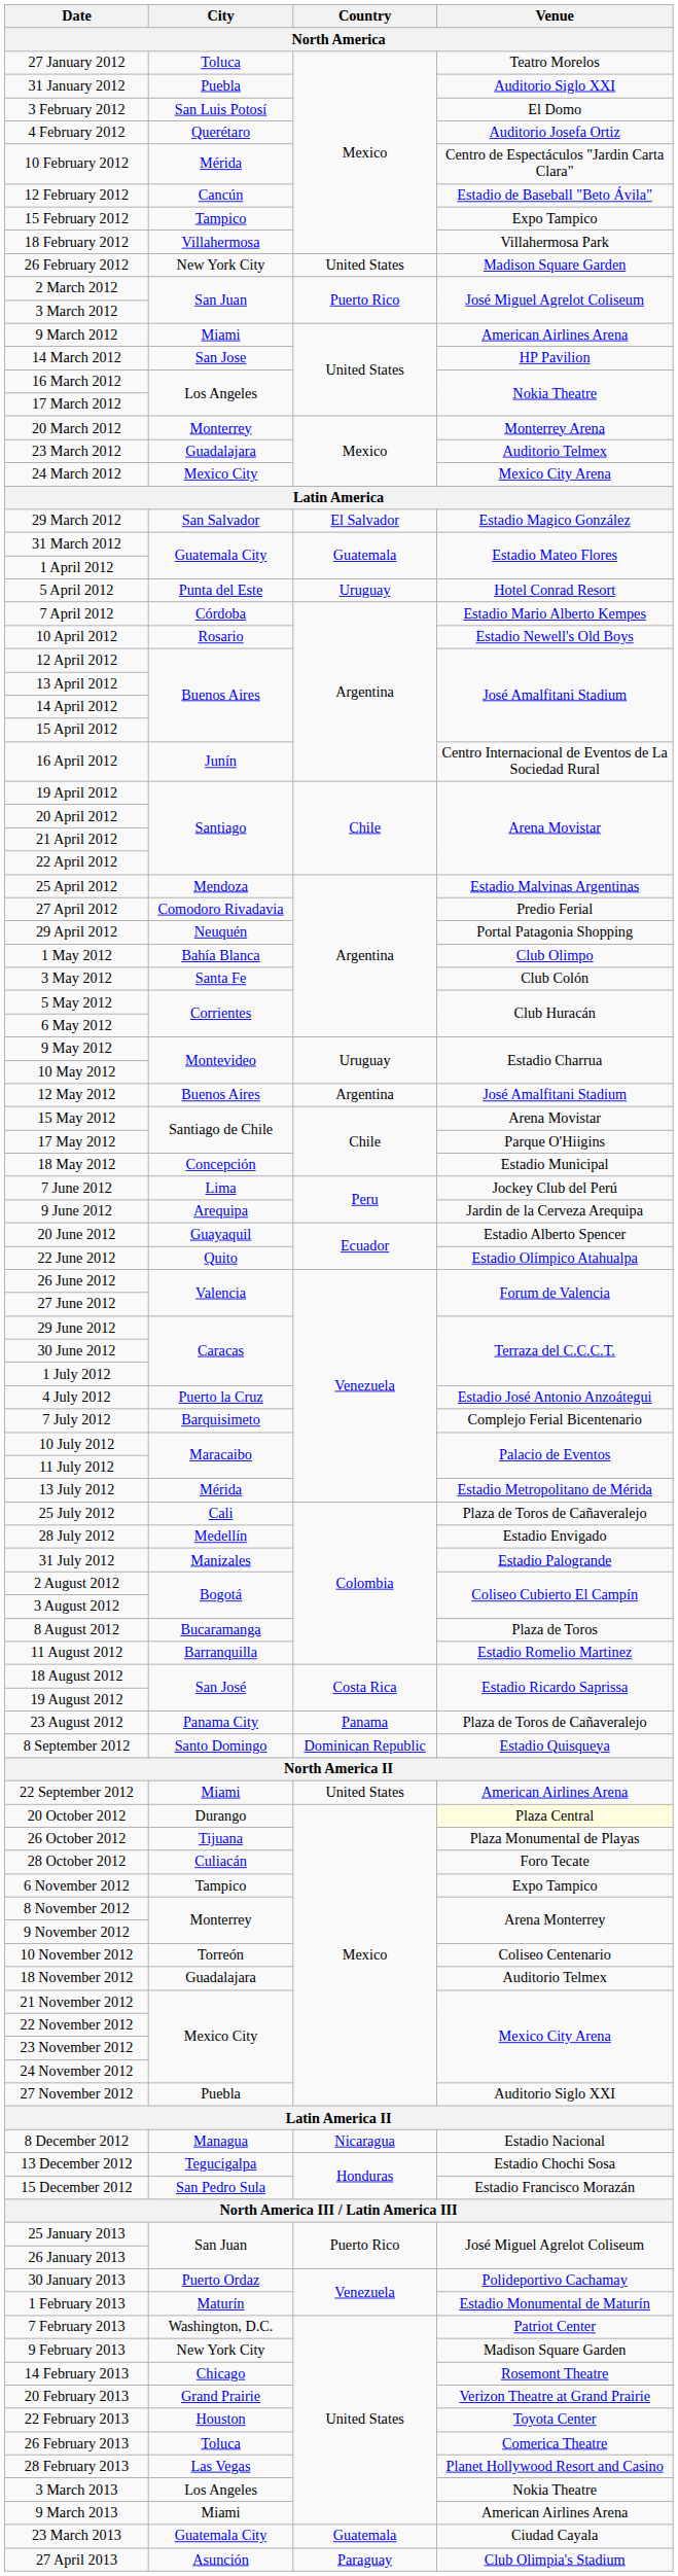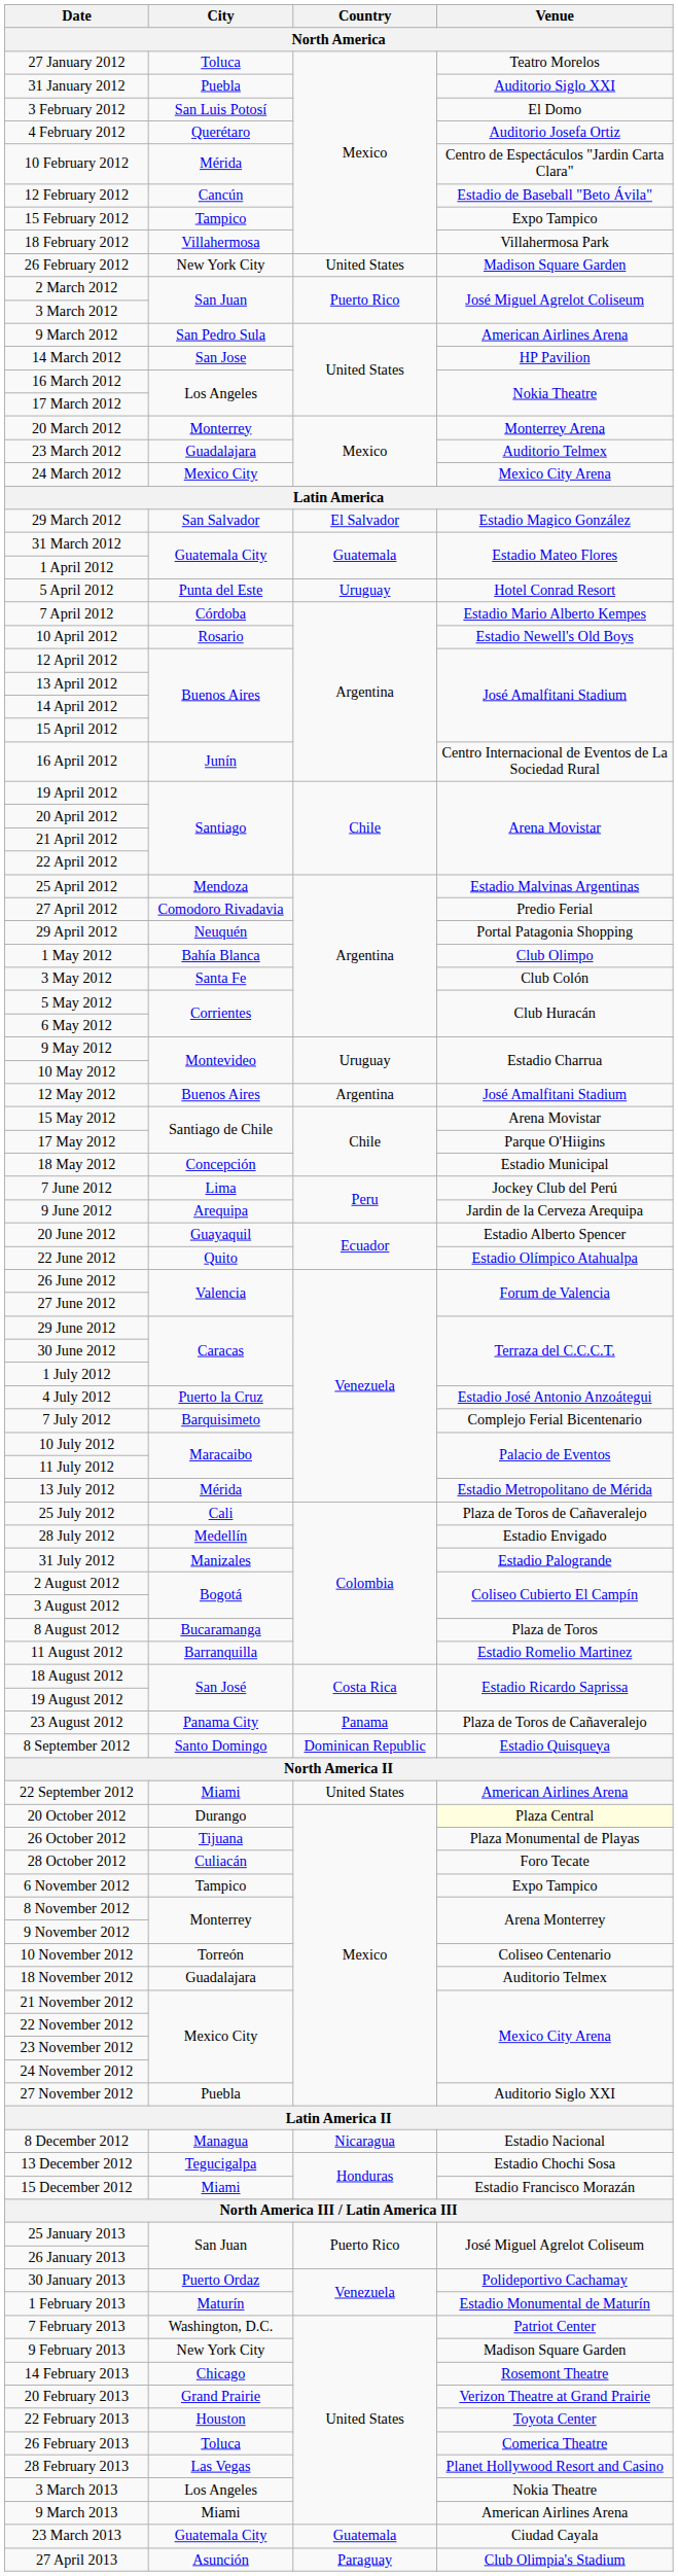 <table class="wikitable" style="text-align:center;">
 <tr>
 <th style="width:150px;">Date</th>
 <th style="width:150px;">City</th>
 <th style="width:150px;">Country</th>
 <th style="width:250px;">Venue</th>
 </tr>
 <tr>
 <th colspan="4">North America</th>
 </tr>
 <tr>
 <td>27 January 2012</td>
 <td><a href='#'>Toluca</a></td>
 <td rowspan=8>Mexico</td>
 <td>Teatro Morelos</td>
 </tr>
 <tr>
 <td>31 January 2012</td>
 <td><a href='#'>Puebla</a></td>
 <td><a href='#'>Auditorio Siglo XXI</a></td>
 </tr>
 <tr>
 <td>3 February 2012</td>
 <td><a href='#'>San Luis Potosí</a></td>
 <td>El Domo</td>
 </tr>
 <tr>
 <td>4 February 2012</td>
 <td><a href='#'>Querétaro</a></td>
 <td><a href='#'>Auditorio Josefa Ortiz</a></td>
 </tr>
 <tr>
 <td>10 February 2012</td>
 <td><a href='#'>Mérida</a></td>
 <td>Centro de Espectáculos "Jardin Carta Clara"</td>
 </tr>
 <tr>
 <td>12 February 2012</td>
 <td><a href='#'>Cancún</a></td>
 <td><a href='#'>Estadio de Baseball "Beto Ávila"</a></td>
 </tr>
 <tr>
 <td>15 February 2012</td>
 <td rowspan=""><a href='#'>Tampico</a></td>
 <td rowspan="">Expo Tampico</td>
 </tr>
 <tr>
 <td>18 February 2012</td>
 <td rowspan=""><a href='#'>Villahermosa</a></td>
 <td rowspan="">Villahermosa Park</td>
 </tr>
 <tr>
 <td>26 February 2012</td>
 <td>New York City</td>
 <td>United States</td>
 <td><a href='#'>Madison Square Garden</a></td>
 </tr>
 <tr>
 <td>2 March 2012</td>
 <td rowspan="2"><a href='#'>San Juan</a></td>
 <td rowspan="2"><a href='#'>Puerto Rico</a></td>
 <td rowspan="2"><a href='#'>José Miguel Agrelot Coliseum</a></td>
 </tr>
 <tr>
 <td>3 March 2012</td>
 </tr>
 <tr>
 <td>9 March 2012</td>
-<td><a href='#'>Miami</a></td>
+<td><a href='#'>San Pedro Sula</a></td>
 <td rowspan="4">United States</td>
 <td><a href='#'>American Airlines Arena</a></td>
 </tr>
 <tr>
 <td>14 March 2012</td>
 <td><a href='#'>San Jose</a></td>
 <td><a href='#'>HP Pavilion</a></td>
 </tr>
 <tr>
 <td>16 March 2012</td>
 <td rowspan="2">Los Angeles</td>
 <td rowspan="2"><a href='#'>Nokia Theatre</a></td>
 </tr>
 <tr>
 <td>17 March 2012</td>
 </tr>
 <tr>
 <td>20 March 2012</td>
 <td><a href='#'>Monterrey</a></td>
 <td rowspan=3>Mexico</td>
 <td><a href='#'>Monterrey Arena</a></td>
 </tr>
 <tr>
 <td>23 March 2012</td>
 <td><a href='#'>Guadalajara</a></td>
 <td><a href='#'>Auditorio Telmex</a></td>
 </tr>
 <tr>
 <td>24 March 2012</td>
 <td><a href='#'>Mexico City</a></td>
 <td><a href='#'>Mexico City Arena</a></td>
 </tr>
 <tr>
 <th colspan="4">Latin America</th>
 </tr>
 <tr>
 <td>29 March 2012</td>
 <td><a href='#'>San Salvador</a></td>
 <td><a href='#'>El Salvador</a></td>
 <td><a href='#'>Estadio Magico González</a></td>
 </tr>
 <tr>
 <td>31 March 2012</td>
 <td rowspan="2"><a href='#'>Guatemala City</a></td>
 <td rowspan=2><a href='#'>Guatemala</a></td>
 <td rowspan="2"><a href='#'>Estadio Mateo Flores</a></td>
 </tr>
 <tr>
 <td>1 April 2012</td>
 </tr>
 <tr>
 <td>5 April 2012</td>
 <td><a href='#'>Punta del Este</a></td>
 <td><a href='#'>Uruguay</a></td>
 <td><a href='#'>Hotel Conrad Resort</a></td>
 </tr>
 <tr>
 <td>7 April 2012</td>
 <td><a href='#'>Córdoba</a></td>
 <td rowspan=7>Argentina</td>
 <td><a href='#'>Estadio Mario Alberto Kempes</a></td>
 </tr>
 <tr>
 <td>10 April 2012</td>
 <td><a href='#'>Rosario</a></td>
 <td><a href='#'>Estadio Newell's Old Boys</a></td>
 </tr>
 <tr>
 <td>12 April 2012</td>
 <td rowspan="4"><a href='#'>Buenos Aires</a></td>
 <td rowspan="4"><a href='#'>José Amalfitani Stadium</a></td>
 </tr>
 <tr>
 <td>13 April 2012</td>
 </tr>
 <tr>
 <td>14 April 2012</td>
 </tr>
 <tr>
 <td>15 April 2012</td>
 </tr>
 <tr>
 <td>16 April 2012</td>
 <td><a href='#'>Junín</a></td>
 <td>Centro Internacional de Eventos de La Sociedad Rural</td>
 </tr>
 <tr>
 <td>19 April 2012</td>
 <td rowspan="4"><a href='#'>Santiago</a></td>
 <td rowspan=4><a href='#'>Chile</a></td>
 <td rowspan="4"><a href='#'>Arena Movistar</a></td>
 </tr>
 <tr>
 <td>20 April 2012</td>
 </tr>
 <tr>
 <td>21 April 2012</td>
 </tr>
 <tr>
 <td>22 April 2012</td>
 </tr>
 <tr>
 <td>25 April 2012</td>
 <td><a href='#'>Mendoza</a></td>
 <td rowspan=7>Argentina</td>
 <td><a href='#'>Estadio Malvinas Argentinas</a></td>
 </tr>
 <tr>
 <td>27 April 2012</td>
 <td><a href='#'>Comodoro Rivadavia</a></td>
 <td>Predio Ferial</td>
 </tr>
 <tr>
 <td>29 April 2012</td>
 <td><a href='#'>Neuquén</a></td>
 <td>Portal Patagonia Shopping</td>
 </tr>
 <tr>
 <td>1 May 2012</td>
 <td><a href='#'>Bahía Blanca</a></td>
 <td><a href='#'>Club Olimpo</a></td>
 </tr>
 <tr>
 <td>3 May 2012</td>
 <td><a href='#'>Santa Fe</a></td>
 <td>Club Colón</td>
 </tr>
 <tr>
 <td>5 May 2012</td>
 <td rowspan="2"><a href='#'>Corrientes</a></td>
 <td rowspan="2">Club Huracán</td>
 </tr>
 <tr>
 <td>6 May 2012</td>
 </tr>
 <tr>
 <td>9 May 2012</td>
 <td rowspan="2"><a href='#'>Montevideo</a></td>
 <td rowspan="2">Uruguay</td>
 <td rowspan="2">Estadio Charrua</td>
 </tr>
 <tr>
 <td>10 May 2012</td>
 </tr>
 <tr>
 <td>12 May 2012</td>
 <td><a href='#'>Buenos Aires</a></td>
 <td>Argentina</td>
 <td><a href='#'>José Amalfitani Stadium</a></td>
 </tr>
 <tr>
 <td>15 May 2012</td>
 <td rowspan="2">Santiago de Chile</td>
 <td rowspan=3>Chile</td>
 <td>Arena Movistar</td>
 </tr>
 <tr>
 <td>17 May 2012</td>
 <td>Parque O'Hiigins</td>
 </tr>
 <tr>
 <td>18 May 2012</td>
 <td><a href='#'>Concepción</a></td>
 <td rowspan="">Estadio Municipal</td>
 </tr>
 <tr>
 <td>7 June 2012</td>
 <td><a href='#'>Lima</a></td>
 <td rowspan=2><a href='#'>Peru</a></td>
 <td>Jockey Club del Perú</td>
 </tr>
 <tr>
 <td>9 June 2012</td>
 <td><a href='#'>Arequipa</a></td>
 <td rowspan=>Jardin de la Cerveza Arequipa</td>
 </tr>
 <tr>
 <td>20 June 2012</td>
 <td><a href='#'>Guayaquil</a></td>
 <td rowspan=2><a href='#'>Ecuador</a></td>
 <td>Estadio Alberto Spencer</td>
 </tr>
 <tr>
 <td>22 June 2012</td>
 <td><a href='#'>Quito</a></td>
 <td><a href='#'>Estadio Olímpico Atahualpa</a></td>
 </tr>
 <tr>
 <td>26 June 2012</td>
 <td rowspan=2><a href='#'>Valencia</a></td>
 <td rowspan=10><a href='#'>Venezuela</a></td>
 <td rowspan=2><a href='#'>Forum de Valencia</a></td>
 </tr>
 <tr>
 <td>27 June 2012</td>
 </tr>
 <tr>
 <td>29 June 2012</td>
 <td rowspan=3><a href='#'>Caracas</a></td>
 <td rowspan=3><a href='#'>Terraza del C.C.C.T.</a></td>
 </tr>
 <tr>
 <td>30 June 2012</td>
 </tr>
 <tr>
 <td>1 July 2012</td>
 </tr>
 <tr>
 <td>4 July 2012</td>
 <td><a href='#'>Puerto la Cruz</a></td>
 <td><a href='#'>Estadio José Antonio Anzoátegui</a></td>
 </tr>
 <tr>
 <td>7 July 2012</td>
 <td><a href='#'>Barquisimeto</a></td>
 <td>Complejo Ferial Bicentenario</td>
 </tr>
 <tr>
 <td>10 July 2012</td>
 <td rowspan=2><a href='#'>Maracaibo</a></td>
 <td rowspan=2><a href='#'>Palacio de Eventos</a></td>
 </tr>
 <tr>
 <td>11 July 2012</td>
 </tr>
 <tr>
 <td>13 July 2012</td>
 <td><a href='#'>Mérida</a></td>
 <td><a href='#'>Estadio Metropolitano de Mérida</a></td>
 </tr>
 <tr>
 <td>25 July 2012</td>
 <td><a href='#'>Cali</a></td>
 <td rowspan=7><a href='#'>Colombia</a></td>
 <td>Plaza de Toros de Cañaveralejo</td>
 </tr>
 <tr>
 <td>28 July 2012</td>
 <td><a href='#'>Medellín</a></td>
 <td>Estadio Envigado</td>
 </tr>
 <tr>
 <td>31 July 2012</td>
 <td><a href='#'>Manizales</a></td>
 <td><a href='#'>Estadio Palogrande</a></td>
 </tr>
 <tr>
 <td>2 August 2012</td>
 <td rowspan="2"><a href='#'>Bogotá</a></td>
 <td rowspan="2"><a href='#'>Coliseo Cubierto El Campín</a></td>
 </tr>
 <tr>
 <td>3 August 2012</td>
 </tr>
 <tr>
 <td>8 August 2012</td>
 <td><a href='#'>Bucaramanga</a></td>
 <td>Plaza de Toros</td>
 </tr>
 <tr>
 <td>11 August 2012</td>
 <td><a href='#'>Barranquilla</a></td>
 <td><a href='#'>Estadio Romelio Martinez</a></td>
 </tr>
 <tr>
 <td>18 August 2012</td>
 <td rowspan="2"><a href='#'>San José</a></td>
 <td rowspan="2"><a href='#'>Costa Rica</a></td>
 <td rowspan="2"><a href='#'>Estadio Ricardo Saprissa</a></td>
 </tr>
 <tr>
 <td>19 August 2012</td>
 </tr>
 <tr>
 <td>23 August 2012</td>
 <td><a href='#'>Panama City</a></td>
 <td><a href='#'>Panama</a></td>
 <td>Plaza de Toros de Cañaveralejo</td>
 </tr>
 <tr>
 <td>8 September 2012</td>
 <td><a href='#'>Santo Domingo</a></td>
 <td><a href='#'>Dominican Republic</a></td>
 <td><a href='#'>Estadio Quisqueya</a></td>
 </tr>
 <tr>
 <th colspan="4">North America II</th>
 </tr>
 <tr>
 <td>22 September 2012</td>
 <td><a href='#'>Miami</a></td>
 <td>United States</td>
 <td><a href='#'>American Airlines Arena</a></td>
 </tr>
 <tr>
 <td>20 October 2012</td>
 <td>Durango</td>
 <td rowspan="13">Mexico</td>
 <td style="background: lightyellow;">Plaza Central</td>
 </tr>
 <tr>
 <td>26 October 2012</td>
 <td><a href='#'>Tijuana</a></td>
 <td>Plaza Monumental de Playas</td>
 </tr>
 <tr>
 <td>28 October 2012</td>
 <td><a href='#'>Culiacán</a></td>
 <td>Foro Tecate</td>
 </tr>
 <tr>
 <td>6 November 2012</td>
 <td>Tampico</td>
 <td>Expo Tampico</td>
 </tr>
 <tr>
 <td>8 November 2012</td>
 <td rowspan="2">Monterrey</td>
 <td rowspan="2">Arena Monterrey</td>
 </tr>
 <tr>
 <td>9 November 2012</td>
 </tr>
 <tr>
 <td>10 November 2012</td>
 <td>Torreón</td>
 <td>Coliseo Centenario</td>
 </tr>
 <tr>
 <td>18 November 2012</td>
 <td>Guadalajara</td>
 <td>Auditorio Telmex</td>
 </tr>
 <tr>
 <td>21 November 2012</td>
 <td rowspan="4">Mexico City</td>
 <td rowspan="4"><a href='#'>Mexico City Arena</a></td>
 </tr>
 <tr>
 <td>22 November 2012</td>
 </tr>
 <tr>
 <td>23 November 2012</td>
 </tr>
 <tr>
 <td>24 November 2012</td>
 </tr>
 <tr>
 <td>27 November 2012</td>
 <td>Puebla</td>
 <td>Auditorio Siglo XXI</td>
 </tr>
 <tr>
 <th colspan="4">Latin America II</th>
 </tr>
 <tr>
 <td>8 December 2012</td>
 <td><a href='#'>Managua</a></td>
 <td><a href='#'>Nicaragua</a></td>
 <td>Estadio Nacional</td>
 </tr>
 <tr>
 <td>13 December 2012</td>
 <td><a href='#'>Tegucigalpa</a></td>
 <td rowspan="2"><a href='#'>Honduras</a></td>
 <td>Estadio Chochi Sosa</td>
 </tr>
 <tr>
 <td>15 December 2012</td>
-<td><a href='#'>San Pedro Sula</a></td>
+<td><a href='#'>Miami</a></td>
 <td>Estadio Francisco Morazán</td>
 </tr>
 <tr>
 <th colspan="4">North America III / Latin America III</th>
 </tr>
 <tr>
 <td>25 January 2013</td>
 <td rowspan=2>San Juan</td>
 <td rowspan=2>Puerto Rico</td>
 <td rowspan=2>José Miguel Agrelot Coliseum</td>
 </tr>
 <tr>
 <td>26 January 2013</td>
 </tr>
 <tr>
 <td>30 January 2013</td>
 <td rowspan=><a href='#'>Puerto Ordaz</a></td>
 <td rowspan=2><a href='#'>Venezuela</a></td>
 <td rowspan=><a href='#'>Polideportivo Cachamay</a></td>
 </tr>
 <tr>
 <td>1 February 2013</td>
 <td rowspan=><a href='#'>Maturín</a></td>
 <td rowspan=><a href='#'>Estadio Monumental de Maturín</a></td>
 </tr>
 <tr>
 <td>7 February 2013</td>
 <td>Washington, D.C.</td>
 <td rowspan="9">United States</td>
 <td><a href='#'>Patriot Center</a></td>
 </tr>
 <tr>
 <td>9 February 2013</td>
 <td>New York City</td>
 <td>Madison Square Garden</td>
 </tr>
 <tr>
 <td>14 February 2013</td>
 <td><a href='#'>Chicago</a></td>
 <td><a href='#'>Rosemont Theatre</a></td>
 </tr>
 <tr>
 <td>20 February 2013</td>
 <td><a href='#'>Grand Prairie</a></td>
 <td><a href='#'>Verizon Theatre at Grand Prairie</a></td>
 </tr>
 <tr>
 <td>22 February 2013</td>
 <td><a href='#'>Houston</a></td>
 <td><a href='#'>Toyota Center</a></td>
 </tr>
 <tr>
 <td>26 February 2013</td>
 <td><a href='#'>Toluca</a></td>
 <td><a href='#'>Comerica Theatre</a></td>
 </tr>
 <tr>
 <td>28 February 2013</td>
 <td><a href='#'>Las Vegas</a></td>
 <td><a href='#'>Planet Hollywood Resort and Casino</a></td>
 </tr>
 <tr>
 <td>3 March 2013</td>
 <td>Los Angeles</td>
 <td>Nokia Theatre</td>
 </tr>
 <tr>
 <td>9 March 2013</td>
 <td>Miami</td>
 <td>American Airlines Arena</td>
 </tr>
 <tr>
 <td>23 March 2013</td>
 <td><a href='#'>Guatemala City</a></td>
 <td><a href='#'>Guatemala</a></td>
 <td>Ciudad Cayala</td>
 </tr>
 <tr>
 <td>27 April 2013</td>
 <td><a href='#'>Asunción</a></td>
 <td><a href='#'>Paraguay</a></td>
 <td><a href='#'>Club Olimpia's Stadium</a></td>
 </tr>
 </table>
